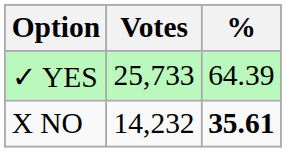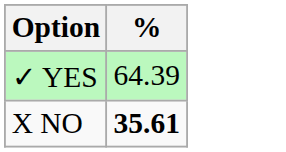 <table class="wikitable">
 <tr>
 <th>Option</th>
-<th>Votes</th>
 <th>%</th>
 </tr>
 <tr>
 <td style=background:#bbf8be>✓ YES</td>
-<td style=background:#bbf8be>25,733</td>
 <td style=background:#bbf8be>64.39</td>
 </tr>
 <tr>
 <td>X NO</td>
-<td>14,232</td>
 <td><strong>35.61</strong></td>
 </tr>
 </table>
